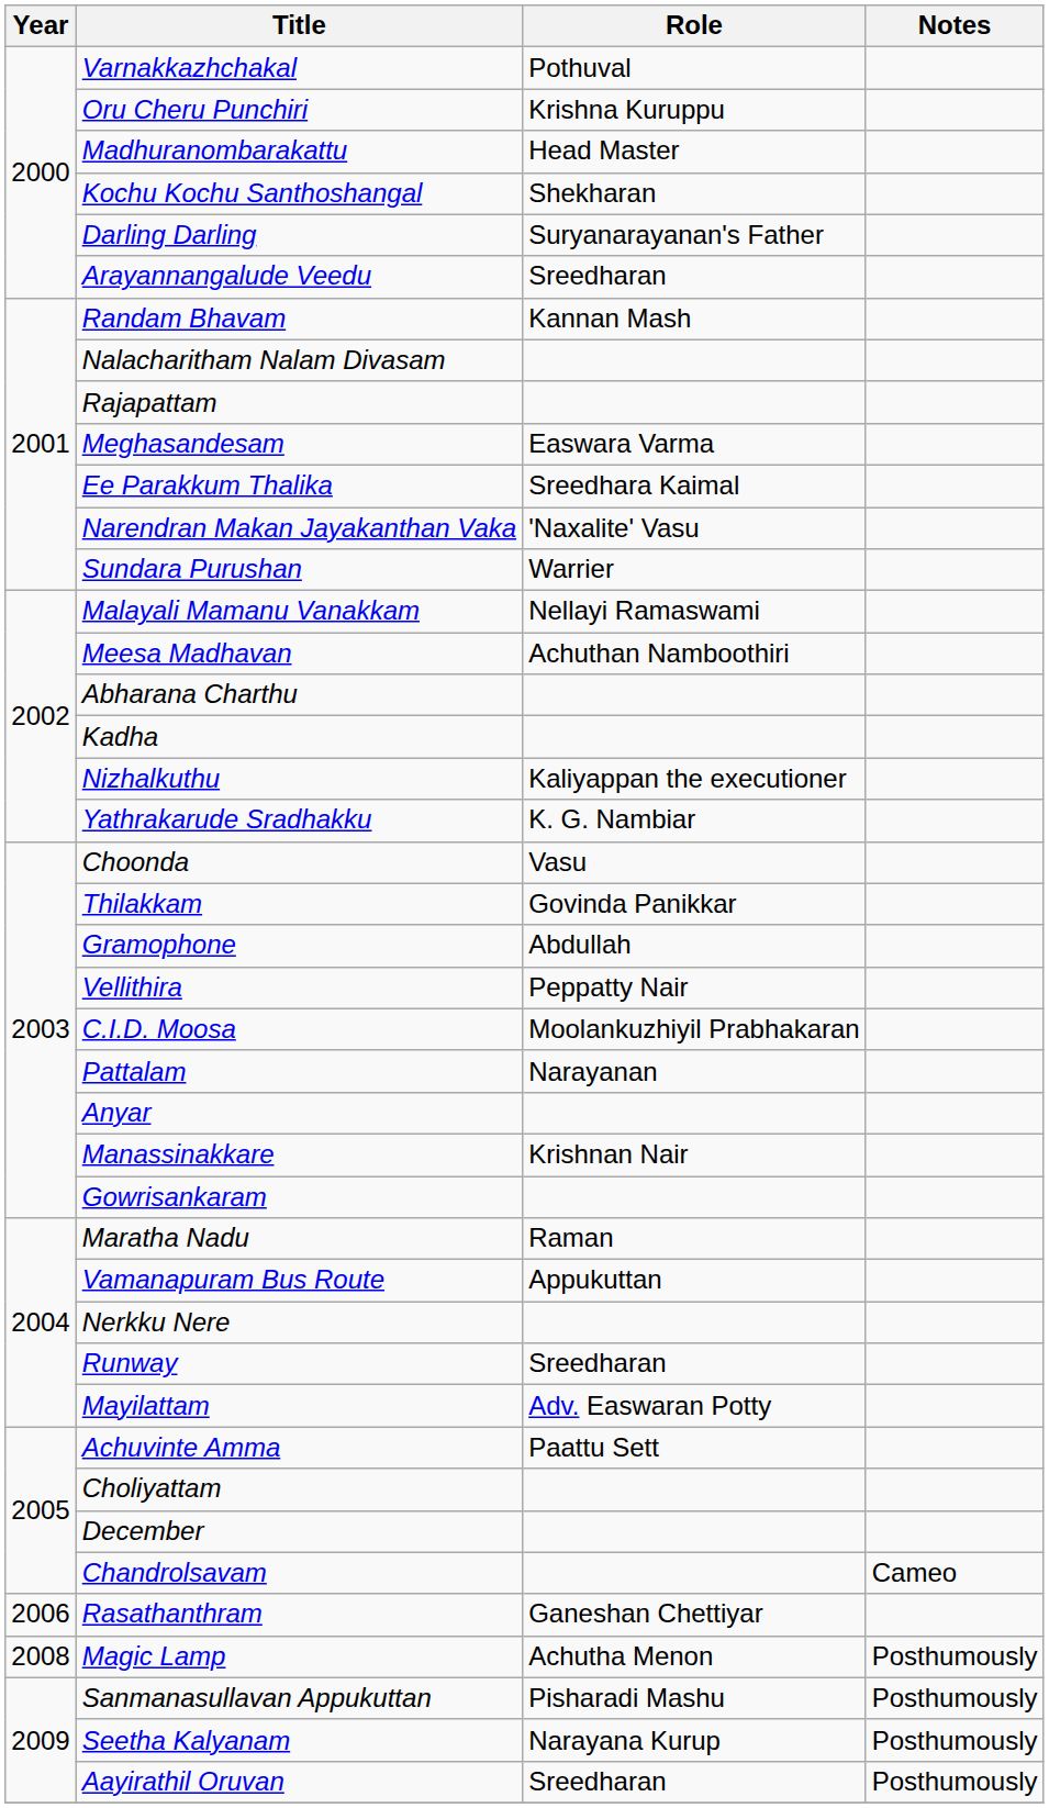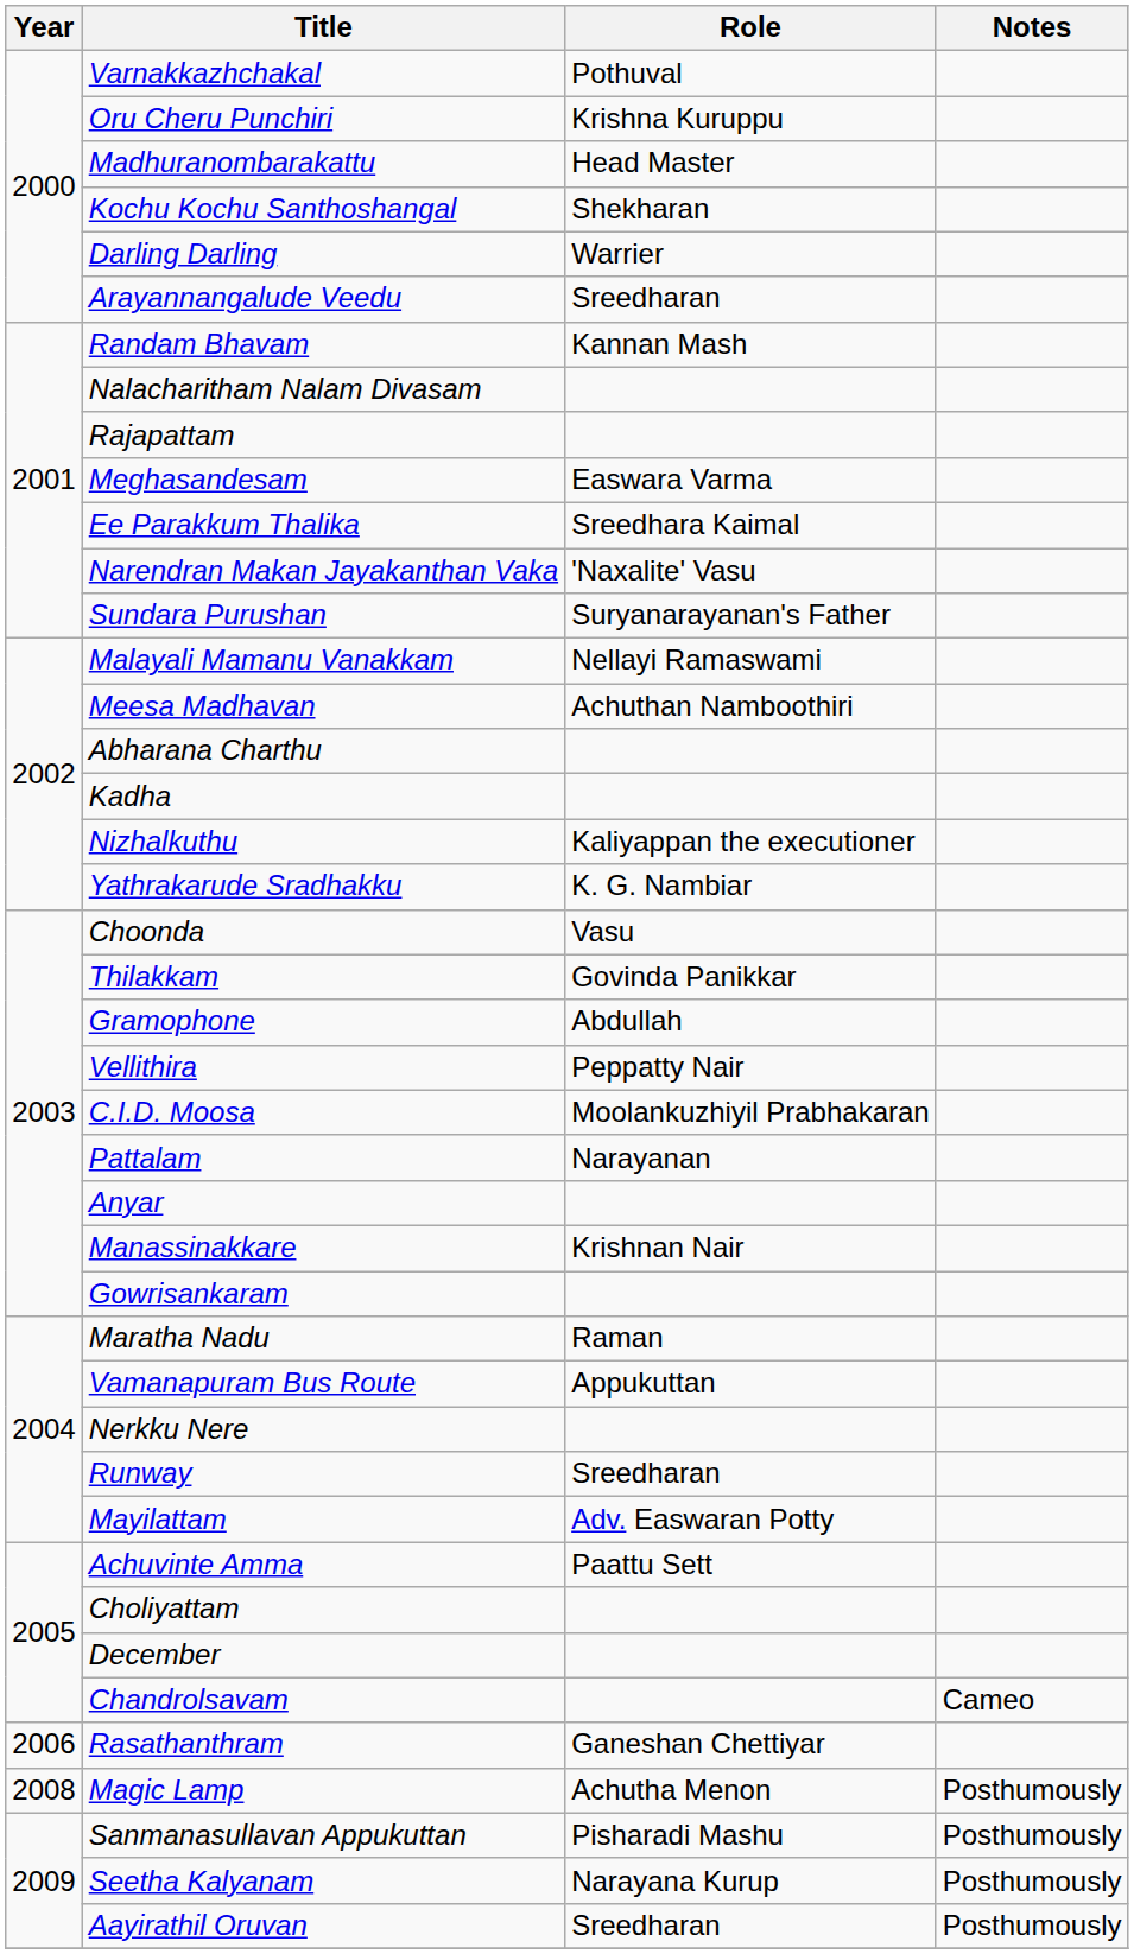 <table class="wikitable sortable">
 <tr>
 <th>Year</th>
 <th>Title</th>
 <th>Role</th>
 <th class="unsortable">Notes</th>
 </tr>
 <tr>
 <td rowspan=6>2000</td>
 <td><em><a href='#'>Varnakkazhchakal</a></em></td>
 <td>Pothuval</td>
 <td></td>
 </tr>
 <tr>
 <td><em><a href='#'>Oru Cheru Punchiri</a></em></td>
 <td>Krishna Kuruppu</td>
 <td></td>
 </tr>
 <tr>
 <td><em><a href='#'>Madhuranombarakattu</a></em></td>
 <td>Head Master</td>
 <td></td>
 </tr>
 <tr>
 <td><em><a href='#'>Kochu Kochu Santhoshangal</a></em></td>
 <td>Shekharan</td>
 <td></td>
 </tr>
 <tr>
 <td><em><a href='#'>Darling Darling</a></em></td>
-<td>Suryanarayanan's Father</td>
+<td>Warrier</td>
 <td></td>
 </tr>
 <tr>
 <td><em><a href='#'>Arayannangalude Veedu</a></em></td>
 <td>Sreedharan</td>
 <td></td>
 </tr>
 <tr>
 <td rowspan=7>2001</td>
 <td><em><a href='#'>Randam Bhavam</a></em></td>
 <td>Kannan Mash</td>
 <td></td>
 </tr>
 <tr>
 <td><em>Nalacharitham Nalam Divasam</em></td>
 <td></td>
 <td></td>
 </tr>
 <tr>
 <td><em>Rajapattam</em></td>
 <td></td>
 <td></td>
 </tr>
 <tr>
 <td><em><a href='#'>Meghasandesam</a></em></td>
 <td>Easwara Varma</td>
 <td></td>
 </tr>
 <tr>
 <td><em><a href='#'>Ee Parakkum Thalika</a></em></td>
 <td>Sreedhara Kaimal</td>
 <td></td>
 </tr>
 <tr>
 <td><em><a href='#'>Narendran Makan Jayakanthan Vaka</a></em></td>
 <td>'Naxalite' Vasu</td>
 <td></td>
 </tr>
 <tr>
 <td><em><a href='#'>Sundara Purushan</a></em></td>
-<td>Warrier</td>
+<td>Suryanarayanan's Father</td>
 <td></td>
 </tr>
 <tr>
 <td rowspan=6>2002</td>
 <td><em><a href='#'>Malayali Mamanu Vanakkam</a></em></td>
 <td>Nellayi Ramaswami</td>
 <td></td>
 </tr>
 <tr>
 <td><em><a href='#'>Meesa Madhavan</a></em></td>
 <td>Achuthan Namboothiri</td>
 <td></td>
 </tr>
 <tr>
 <td><em>Abharana Charthu</em></td>
 <td></td>
 <td></td>
 </tr>
 <tr>
 <td><em>Kadha</em></td>
 <td></td>
 <td></td>
 </tr>
 <tr>
 <td><em><a href='#'>Nizhalkuthu</a></em></td>
 <td>Kaliyappan the executioner</td>
 <td></td>
 </tr>
 <tr>
 <td><em><a href='#'>Yathrakarude Sradhakku</a></em></td>
 <td>K. G. Nambiar</td>
 <td></td>
 </tr>
 <tr>
 <td rowspan=9>2003</td>
 <td><em>Choonda</em></td>
 <td>Vasu</td>
 <td></td>
 </tr>
 <tr>
 <td><em><a href='#'>Thilakkam</a></em></td>
 <td>Govinda Panikkar</td>
 <td></td>
 </tr>
 <tr>
 <td><em><a href='#'>Gramophone</a></em></td>
 <td>Abdullah</td>
 <td></td>
 </tr>
 <tr>
 <td><em><a href='#'>Vellithira</a></em></td>
 <td>Peppatty Nair</td>
 <td></td>
 </tr>
 <tr>
 <td><em><a href='#'>C.I.D. Moosa</a></em></td>
 <td>Moolankuzhiyil Prabhakaran</td>
 <td></td>
 </tr>
 <tr>
 <td><em><a href='#'>Pattalam</a></em></td>
 <td>Narayanan</td>
 <td></td>
 </tr>
 <tr>
 <td><em><a href='#'>Anyar</a></em></td>
 <td></td>
 <td></td>
 </tr>
 <tr>
 <td><em><a href='#'>Manassinakkare</a></em></td>
 <td>Krishnan Nair</td>
 <td></td>
 </tr>
 <tr>
 <td><em><a href='#'>Gowrisankaram</a></em></td>
 <td></td>
 <td></td>
 </tr>
 <tr>
 <td rowspan=5>2004</td>
 <td><em>Maratha Nadu</em></td>
 <td>Raman</td>
 <td></td>
 </tr>
 <tr>
 <td><em><a href='#'>Vamanapuram Bus Route</a></em></td>
 <td>Appukuttan</td>
 <td></td>
 </tr>
 <tr>
 <td><em>Nerkku Nere</em></td>
 <td></td>
 <td></td>
 </tr>
 <tr>
 <td><em><a href='#'>Runway</a></em></td>
 <td>Sreedharan</td>
 <td></td>
 </tr>
 <tr>
 <td><em><a href='#'>Mayilattam</a></em></td>
 <td><a href='#'>Adv.</a> Easwaran Potty</td>
 <td></td>
 </tr>
 <tr>
 <td rowspan=4>2005</td>
 <td><em><a href='#'>Achuvinte Amma</a></em></td>
 <td>Paattu Sett</td>
 <td></td>
 </tr>
 <tr>
 <td><em>Choliyattam</em></td>
 <td></td>
 <td></td>
 </tr>
 <tr>
 <td><em>December</em></td>
 <td></td>
 <td></td>
 </tr>
 <tr>
 <td><em><a href='#'>Chandrolsavam</a></em></td>
 <td></td>
 <td>Cameo</td>
 </tr>
 <tr>
 <td>2006</td>
 <td><em><a href='#'>Rasathanthram</a></em></td>
 <td>Ganeshan Chettiyar</td>
 <td></td>
 </tr>
 <tr>
 <td>2008</td>
 <td><em><a href='#'>Magic Lamp</a></em></td>
 <td>Achutha Menon</td>
 <td>Posthumously</td>
 </tr>
 <tr>
 <td rowspan=3>2009</td>
 <td><em>Sanmanasullavan Appukuttan</em></td>
 <td>Pisharadi Mashu</td>
 <td>Posthumously</td>
 </tr>
 <tr>
 <td><em><a href='#'>Seetha Kalyanam</a></em></td>
 <td>Narayana Kurup</td>
 <td>Posthumously</td>
 </tr>
 <tr>
 <td><em><a href='#'>Aayirathil Oruvan</a></em></td>
 <td>Sreedharan</td>
 <td>Posthumously</td>
 </tr>
 <tr>
 </tr>
 </table>
